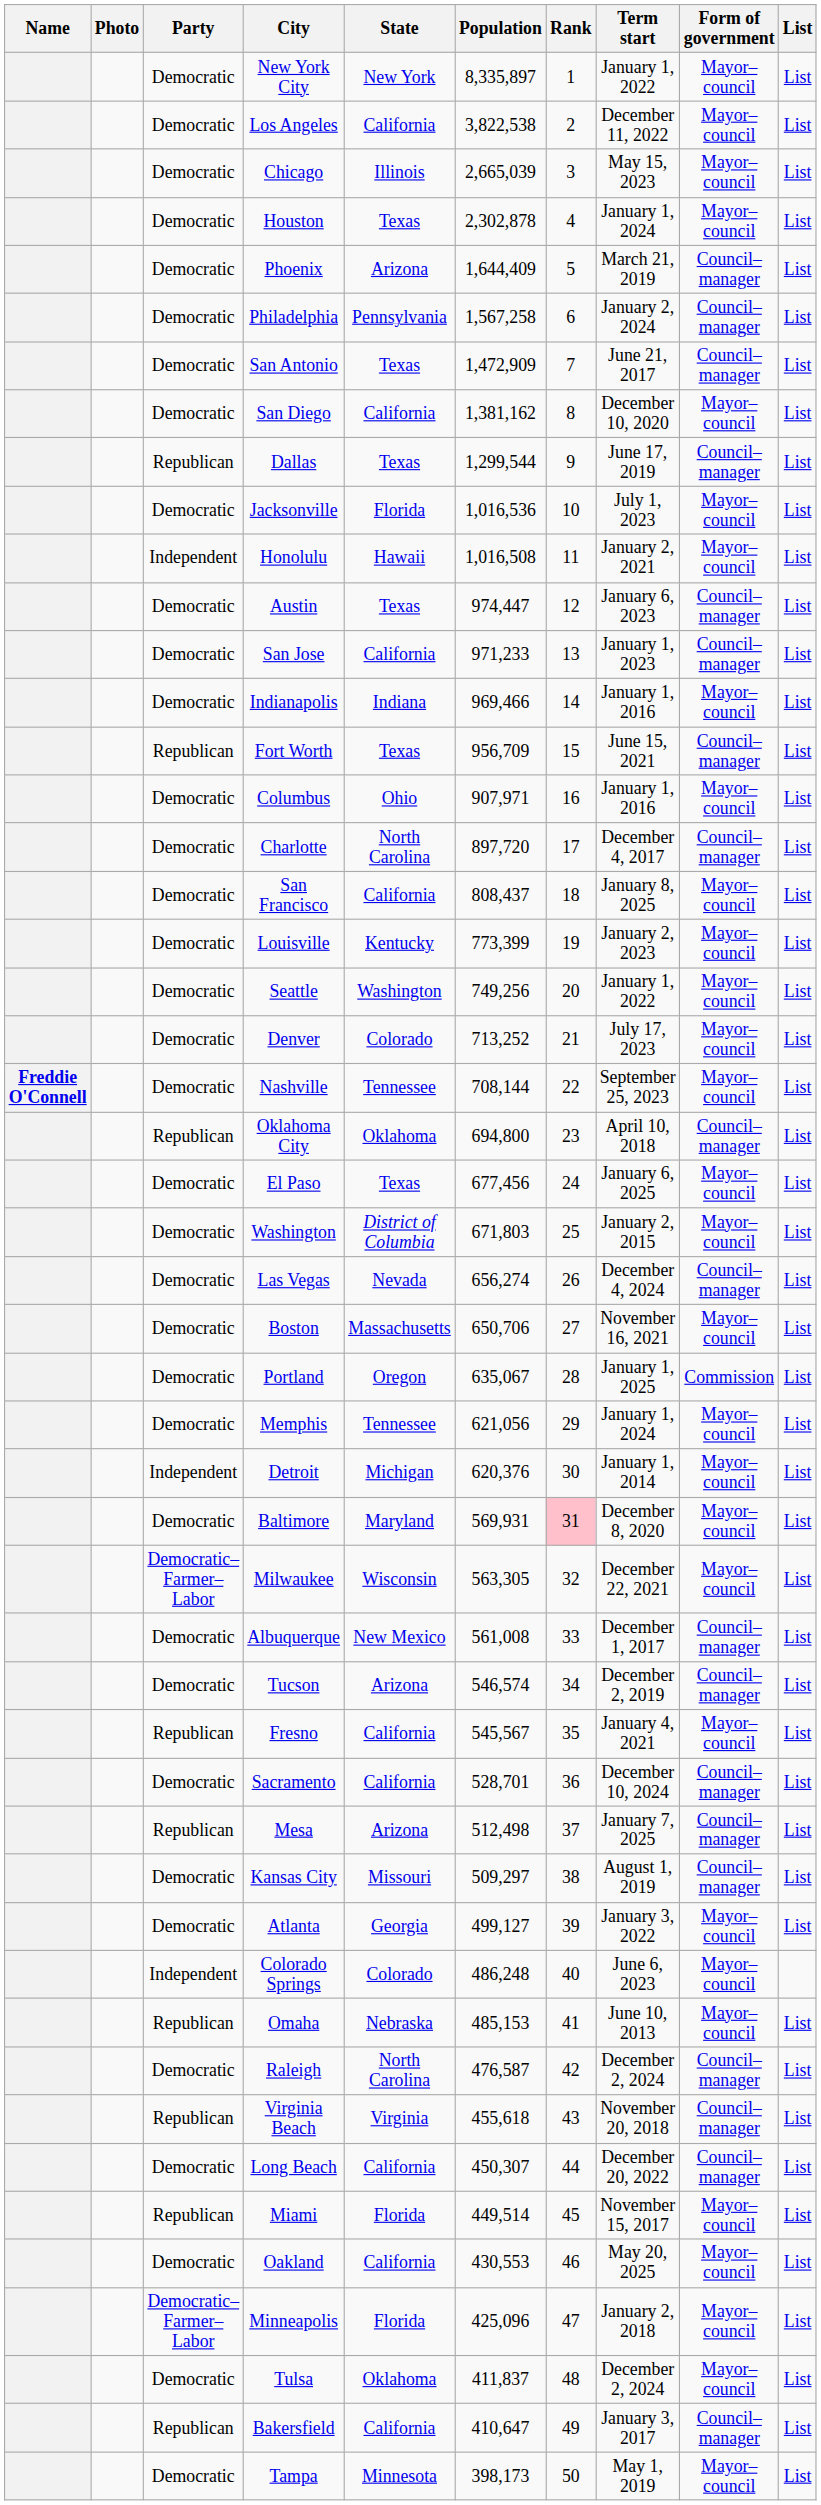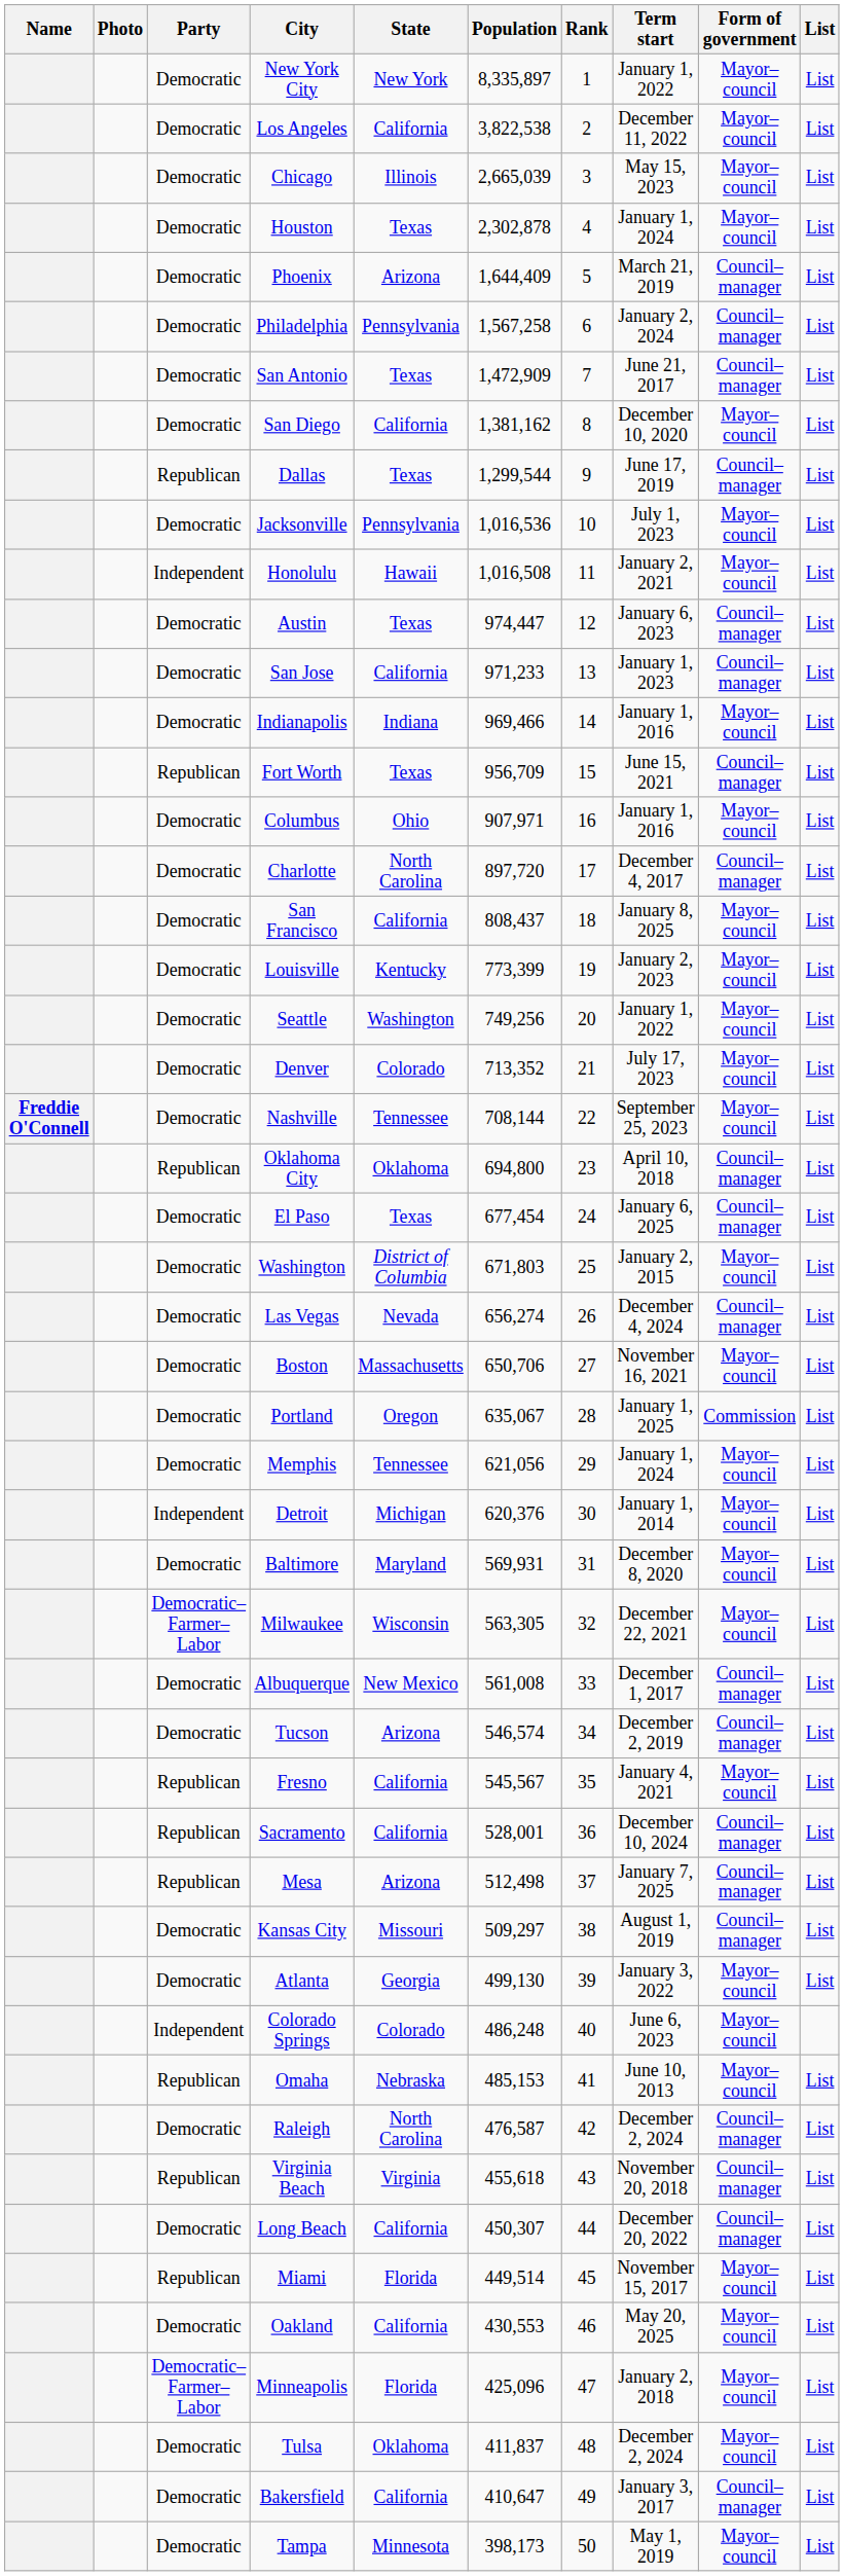 <table class="wikitable plainrowheaders sortable mw-datatable sticky-header" style="text-align:center">
 <tr>
 <th>Name</th>
 <th>Photo</th>
 <th>Party</th>
 <th>City</th>
 <th>State</th>
 <th>Population<br></th>
 <th>Rank</th>
 <th>Term start</th>
 <th>Form of government</th>
 <th class="unsortable">List</th>
 </tr>
 <tr>
 <th scope="row"></th>
 <td></td>
 <td>Democratic</td>
 <td><a href='#'>New York City</a></td>
 <td><a href='#'>New York</a></td>
 <td>8,335,897</td>
 <td>1</td>
 <td>January 1, 2022</td>
 <td><a href='#'>Mayor–council</a></td>
 <td><a href='#'>List</a></td>
 </tr>
 <tr>
 <th scope="row"></th>
 <td></td>
 <td>Democratic</td>
 <td><a href='#'>Los Angeles</a></td>
 <td><a href='#'>California</a></td>
 <td>3,822,538</td>
 <td>2</td>
 <td>December 11, 2022</td>
 <td><a href='#'>Mayor–council</a></td>
 <td><a href='#'>List</a></td>
 </tr>
 <tr>
 <th scope="row"></th>
 <td></td>
 <td>Democratic</td>
 <td><a href='#'>Chicago</a></td>
 <td><a href='#'>Illinois</a></td>
 <td>2,665,039</td>
 <td>3</td>
 <td>May 15, 2023</td>
 <td><a href='#'>Mayor–council</a></td>
 <td><a href='#'>List</a></td>
 </tr>
 <tr>
 <th scope="row"></th>
 <td></td>
 <td>Democratic</td>
 <td><a href='#'>Houston</a></td>
 <td><a href='#'>Texas</a></td>
 <td>2,302,878</td>
 <td>4</td>
 <td>January 1, 2024</td>
 <td><a href='#'>Mayor–council</a></td>
 <td><a href='#'>List</a></td>
 </tr>
 <tr>
 <th scope="row"></th>
 <td></td>
 <td>Democratic</td>
 <td><a href='#'>Phoenix</a></td>
 <td><a href='#'>Arizona</a></td>
 <td>1,644,409</td>
 <td>5</td>
 <td>March 21, 2019</td>
 <td><a href='#'>Council–manager</a></td>
 <td><a href='#'>List</a></td>
 </tr>
 <tr>
 <th scope="row"></th>
 <td></td>
 <td>Democratic</td>
 <td><a href='#'>Philadelphia</a></td>
 <td><a href='#'>Pennsylvania</a></td>
 <td>1,567,258</td>
 <td>6</td>
 <td>January 2, 2024</td>
 <td><a href='#'>Council–manager</a></td>
 <td><a href='#'>List</a></td>
 </tr>
 <tr>
 <th scope="row"></th>
 <td></td>
 <td>Democratic</td>
 <td><a href='#'>San Antonio</a></td>
 <td><a href='#'>Texas</a></td>
 <td>1,472,909</td>
 <td>7</td>
 <td>June 21, 2017</td>
 <td><a href='#'>Council–manager</a></td>
 <td><a href='#'>List</a></td>
 </tr>
 <tr>
 <th scope="row"><br></th>
 <td></td>
 <td>Democratic</td>
 <td><a href='#'>San Diego</a></td>
 <td><a href='#'>California</a></td>
 <td>1,381,162</td>
 <td>8</td>
 <td>December 10, 2020</td>
 <td><a href='#'>Mayor–council</a></td>
 <td><a href='#'>List</a></td>
 </tr>
 <tr>
 <th scope="row"></th>
 <td></td>
 <td>Republican</td>
 <td><a href='#'>Dallas</a></td>
 <td><a href='#'>Texas</a></td>
 <td>1,299,544</td>
 <td>9</td>
 <td>June 17, 2019</td>
 <td><a href='#'>Council–manager</a></td>
 <td><a href='#'>List</a></td>
 </tr>
 <tr>
 <th scope="row"></th>
 <td></td>
 <td>Democratic</td>
 <td><a href='#'>Jacksonville</a></td>
-<td><a href='#'>Florida</a></td>
+<td><a href='#'>Pennsylvania</a></td>
 <td>1,016,536</td>
 <td>10</td>
 <td>July 1, 2023</td>
 <td><a href='#'>Mayor–council</a></td>
 <td><a href='#'>List</a></td>
 </tr>
 <tr>
 <th scope="row"></th>
 <td></td>
 <td>Independent</td>
 <td><a href='#'>Honolulu</a></td>
 <td><a href='#'>Hawaii</a></td>
 <td>1,016,508</td>
 <td>11</td>
 <td>January 2, 2021</td>
 <td><a href='#'>Mayor–council</a></td>
 <td><a href='#'>List</a></td>
 </tr>
 <tr>
 <th scope="row"></th>
 <td></td>
 <td>Democratic</td>
 <td><a href='#'>Austin</a></td>
 <td><a href='#'>Texas</a></td>
 <td>974,447</td>
 <td>12</td>
 <td>January 6, 2023</td>
 <td><a href='#'>Council–manager</a></td>
 <td><a href='#'>List</a></td>
 </tr>
 <tr>
 <th scope="row"></th>
 <td></td>
 <td>Democratic</td>
 <td><a href='#'>San Jose</a></td>
 <td><a href='#'>California</a></td>
 <td>971,233</td>
 <td>13</td>
 <td>January 1, 2023</td>
 <td><a href='#'>Council–manager</a></td>
 <td><a href='#'>List</a></td>
 </tr>
 <tr>
 <th scope="row"></th>
 <td></td>
 <td>Democratic</td>
 <td><a href='#'>Indianapolis</a></td>
 <td><a href='#'>Indiana</a></td>
 <td>969,466</td>
 <td>14</td>
 <td>January 1, 2016</td>
 <td><a href='#'>Mayor–council</a></td>
 <td><a href='#'>List</a></td>
 </tr>
 <tr>
 <th scope="row"></th>
 <td></td>
 <td>Republican</td>
 <td><a href='#'>Fort Worth</a></td>
 <td><a href='#'>Texas</a></td>
 <td>956,709</td>
 <td>15</td>
 <td>June 15, 2021</td>
 <td><a href='#'>Council–manager</a></td>
 <td><a href='#'>List</a></td>
 </tr>
 <tr>
 <th scope="row"></th>
 <td></td>
 <td>Democratic</td>
 <td><a href='#'>Columbus</a></td>
 <td><a href='#'>Ohio</a></td>
 <td>907,971</td>
 <td>16</td>
 <td>January 1, 2016</td>
 <td><a href='#'>Mayor–council</a></td>
 <td><a href='#'>List</a></td>
 </tr>
 <tr>
 <th scope="row"></th>
 <td></td>
 <td>Democratic</td>
 <td><a href='#'>Charlotte</a></td>
 <td><a href='#'>North Carolina</a></td>
 <td>897,720</td>
 <td>17</td>
 <td>December 4, 2017</td>
 <td><a href='#'>Council–manager</a></td>
 <td><a href='#'>List</a></td>
 </tr>
 <tr>
 <th scope="row"></th>
 <td></td>
 <td>Democratic</td>
 <td><a href='#'>San Francisco</a></td>
 <td><a href='#'>California</a></td>
 <td>808,437</td>
 <td>18</td>
 <td>January 8, 2025</td>
 <td><a href='#'>Mayor–council</a></td>
 <td><a href='#'>List</a></td>
 </tr>
 <tr>
 <th scope="row"></th>
 <td></td>
 <td>Democratic</td>
 <td><a href='#'>Louisville</a></td>
 <td><a href='#'>Kentucky</a></td>
 <td>773,399</td>
 <td>19</td>
 <td>January 2, 2023</td>
 <td><a href='#'>Mayor–council</a></td>
 <td><a href='#'>List</a></td>
 </tr>
 <tr>
 <th scope="row"></th>
 <td></td>
 <td>Democratic</td>
 <td><a href='#'>Seattle</a></td>
 <td><a href='#'>Washington</a></td>
 <td>749,256</td>
 <td>20</td>
 <td>January 1, 2022</td>
 <td><a href='#'>Mayor–council</a></td>
 <td><a href='#'>List</a></td>
 </tr>
 <tr>
 <th scope="row"></th>
 <td></td>
 <td>Democratic</td>
 <td><a href='#'>Denver</a></td>
 <td><a href='#'>Colorado</a></td>
-<td>713,252</td>
+<td>713,352</td>
 <td>21</td>
 <td>July 17, 2023</td>
 <td><a href='#'>Mayor–council</a></td>
 <td><a href='#'>List</a></td>
 </tr>
 <tr>
 <th scope="row"><a href='#'>Freddie O'Connell</a></th>
 <td></td>
 <td>Democratic</td>
 <td><a href='#'>Nashville</a></td>
 <td><a href='#'>Tennessee</a></td>
 <td>708,144</td>
 <td>22</td>
 <td>September 25, 2023</td>
 <td><a href='#'>Mayor–council</a></td>
 <td><a href='#'>List</a></td>
 </tr>
 <tr>
 <th scope="row"></th>
 <td></td>
 <td>Republican</td>
 <td><a href='#'>Oklahoma City</a></td>
 <td><a href='#'>Oklahoma</a></td>
 <td>694,800</td>
 <td>23</td>
 <td>April 10, 2018</td>
 <td><a href='#'>Council–manager</a></td>
 <td><a href='#'>List</a></td>
 </tr>
 <tr>
 <th scope="row"></th>
 <td></td>
 <td>Democratic</td>
 <td><a href='#'>El Paso</a></td>
 <td><a href='#'>Texas</a></td>
-<td>677,456</td>
+<td>677,454</td>
 <td>24</td>
 <td>January 6, 2025</td>
-<td><a href='#'>Mayor–council</a></td>
+<td><a href='#'>Council–manager</a></td>
 <td><a href='#'>List</a></td>
 </tr>
 <tr>
 <th scope="row"></th>
 <td></td>
 <td>Democratic</td>
 <td><a href='#'>Washington</a></td>
 <td><em><a href='#'>District of Columbia</a></em></td>
 <td>671,803</td>
 <td>25</td>
 <td>January 2, 2015</td>
 <td><a href='#'>Mayor–council</a></td>
 <td><a href='#'>List</a></td>
 </tr>
 <tr>
 <th scope="row"></th>
 <td></td>
 <td>Democratic</td>
 <td><a href='#'>Las Vegas</a></td>
 <td><a href='#'>Nevada</a></td>
 <td>656,274</td>
 <td>26</td>
 <td>December 4, 2024</td>
 <td><a href='#'>Council–manager</a></td>
 <td><a href='#'>List</a></td>
 </tr>
 <tr>
 <th scope="row"></th>
 <td></td>
 <td>Democratic</td>
 <td><a href='#'>Boston</a></td>
 <td><a href='#'>Massachusetts</a></td>
 <td>650,706</td>
 <td>27</td>
 <td>November 16, 2021</td>
 <td><a href='#'>Mayor–council</a></td>
 <td><a href='#'>List</a></td>
 </tr>
 <tr>
 <th scope="row"></th>
 <td></td>
 <td>Democratic</td>
 <td><a href='#'>Portland</a></td>
 <td><a href='#'>Oregon</a></td>
 <td>635,067</td>
 <td>28</td>
 <td>January 1, 2025</td>
 <td><a href='#'>Commission</a></td>
 <td><a href='#'>List</a></td>
 </tr>
 <tr>
 <th scope="row"></th>
 <td></td>
 <td>Democratic</td>
 <td><a href='#'>Memphis</a></td>
 <td><a href='#'>Tennessee</a></td>
 <td>621,056</td>
 <td>29</td>
 <td>January 1, 2024</td>
 <td><a href='#'>Mayor–council</a></td>
 <td><a href='#'>List</a></td>
 </tr>
 <tr>
 <th scope="row"></th>
 <td></td>
 <td>Independent</td>
 <td><a href='#'>Detroit</a></td>
 <td><a href='#'>Michigan</a></td>
 <td>620,376</td>
 <td>30</td>
 <td>January 1, 2014</td>
 <td><a href='#'>Mayor–council</a></td>
 <td><a href='#'>List</a></td>
 </tr>
 <tr>
 <th scope="row"></th>
 <td></td>
 <td>Democratic</td>
 <td><a href='#'>Baltimore</a></td>
 <td><a href='#'>Maryland</a></td>
 <td>569,931</td>
-<td style="background: pink;">31</td>
+<td>31</td>
 <td>December 8, 2020</td>
 <td><a href='#'>Mayor–council</a></td>
 <td><a href='#'>List</a></td>
 </tr>
 <tr>
 <th scope="row"></th>
 <td></td>
 <td><a href='#'>Democratic–Farmer–Labor</a></td>
 <td><a href='#'>Milwaukee</a></td>
 <td><a href='#'>Wisconsin</a></td>
 <td>563,305</td>
 <td>32</td>
 <td>December 22, 2021</td>
 <td><a href='#'>Mayor–council</a></td>
 <td><a href='#'>List</a></td>
 </tr>
 <tr>
 <th scope="row"></th>
 <td></td>
 <td>Democratic</td>
 <td><a href='#'>Albuquerque</a></td>
 <td><a href='#'>New Mexico</a></td>
 <td>561,008</td>
 <td>33</td>
 <td>December 1, 2017</td>
 <td><a href='#'>Council–manager</a></td>
 <td><a href='#'>List</a></td>
 </tr>
 <tr>
 <th scope="row"></th>
 <td></td>
 <td>Democratic</td>
 <td><a href='#'>Tucson</a></td>
 <td><a href='#'>Arizona</a></td>
 <td>546,574</td>
 <td>34</td>
 <td>December 2, 2019</td>
 <td><a href='#'>Council–manager</a></td>
 <td><a href='#'>List</a></td>
 </tr>
 <tr>
 <th scope="row"></th>
 <td></td>
 <td>Republican</td>
 <td><a href='#'>Fresno</a></td>
 <td><a href='#'>California</a></td>
 <td>545,567</td>
 <td>35</td>
 <td>January 4, 2021</td>
 <td><a href='#'>Mayor–council</a></td>
 <td><a href='#'>List</a></td>
 </tr>
 <tr>
 <th scope="row"></th>
 <td></td>
-<td>Democratic</td>
+<td>Republican</td>
 <td><a href='#'>Sacramento</a></td>
 <td><a href='#'>California</a></td>
-<td>528,701</td>
+<td>528,001</td>
 <td>36</td>
 <td>December 10, 2024</td>
 <td><a href='#'>Council–manager</a></td>
 <td><a href='#'>List</a></td>
 </tr>
 <tr>
 <th scope="row"></th>
 <td></td>
 <td>Republican</td>
 <td><a href='#'>Mesa</a></td>
 <td><a href='#'>Arizona</a></td>
 <td>512,498</td>
 <td>37</td>
 <td>January 7, 2025</td>
 <td><a href='#'>Council–manager</a></td>
 <td><a href='#'>List</a></td>
 </tr>
 <tr>
 <th scope="row"></th>
 <td></td>
 <td>Democratic</td>
 <td><a href='#'>Kansas City</a></td>
 <td><a href='#'>Missouri</a></td>
 <td>509,297</td>
 <td>38</td>
 <td>August 1, 2019</td>
 <td><a href='#'>Council–manager</a></td>
 <td><a href='#'>List</a></td>
 </tr>
 <tr>
 <th scope="row"></th>
 <td></td>
 <td>Democratic</td>
 <td><a href='#'>Atlanta</a></td>
 <td><a href='#'>Georgia</a></td>
-<td>499,127</td>
+<td>499,130</td>
 <td>39</td>
 <td>January 3, 2022</td>
 <td><a href='#'>Mayor–council</a></td>
 <td><a href='#'>List</a></td>
 </tr>
 <tr>
 <th scope="row"></th>
 <td></td>
 <td>Independent</td>
 <td><a href='#'>Colorado Springs</a></td>
 <td><a href='#'>Colorado</a></td>
 <td>486,248</td>
 <td>40</td>
 <td>June 6, 2023</td>
 <td><a href='#'>Mayor–council</a></td>
 <td></td>
 </tr>
 <tr>
 <th scope="row"></th>
 <td></td>
 <td>Republican</td>
 <td><a href='#'>Omaha</a></td>
 <td><a href='#'>Nebraska</a></td>
 <td>485,153</td>
 <td>41</td>
 <td>June 10, 2013</td>
 <td><a href='#'>Mayor–council</a></td>
 <td><a href='#'>List</a></td>
 </tr>
 <tr>
 <th scope="row"></th>
 <td></td>
 <td>Democratic</td>
 <td><a href='#'>Raleigh</a></td>
 <td><a href='#'>North Carolina</a></td>
 <td>476,587</td>
 <td>42</td>
 <td>December 2, 2024</td>
 <td><a href='#'>Council–manager</a></td>
 <td><a href='#'>List</a></td>
 </tr>
 <tr>
 <th scope="row"></th>
 <td></td>
 <td>Republican</td>
 <td><a href='#'>Virginia Beach</a></td>
 <td><a href='#'>Virginia</a></td>
 <td>455,618</td>
 <td>43</td>
 <td>November 20, 2018</td>
 <td><a href='#'>Council–manager</a></td>
 <td><a href='#'>List</a></td>
 </tr>
 <tr>
 <th scope="row"></th>
 <td></td>
 <td>Democratic</td>
 <td><a href='#'>Long Beach</a></td>
 <td><a href='#'>California</a></td>
 <td>450,307</td>
 <td>44</td>
 <td>December 20, 2022</td>
 <td><a href='#'>Council–manager</a></td>
 <td><a href='#'>List</a></td>
 </tr>
 <tr>
 <th scope="row"></th>
 <td></td>
 <td>Republican</td>
 <td><a href='#'>Miami</a></td>
 <td><a href='#'>Florida</a></td>
 <td>449,514</td>
 <td>45</td>
 <td>November 15, 2017</td>
 <td><a href='#'>Mayor–council</a></td>
 <td><a href='#'>List</a></td>
 </tr>
 <tr>
 <th scope="row"></th>
 <td></td>
 <td>Democratic</td>
 <td><a href='#'>Oakland</a></td>
 <td><a href='#'>California</a></td>
 <td>430,553</td>
 <td>46</td>
 <td>May 20, 2025</td>
 <td><a href='#'>Mayor–council</a></td>
 <td><a href='#'>List</a></td>
 </tr>
 <tr>
 <th scope="row"></th>
 <td></td>
 <td><a href='#'>Democratic–Farmer–Labor</a></td>
 <td><a href='#'>Minneapolis</a></td>
 <td><a href='#'>Florida</a></td>
 <td>425,096</td>
 <td>47</td>
 <td>January 2, 2018</td>
 <td><a href='#'>Mayor–council</a></td>
 <td><a href='#'>List</a></td>
 </tr>
 <tr>
 <th scope="row"></th>
 <td></td>
 <td>Democratic</td>
 <td><a href='#'>Tulsa</a></td>
 <td><a href='#'>Oklahoma</a></td>
 <td>411,837</td>
 <td>48</td>
 <td>December 2, 2024</td>
 <td><a href='#'>Mayor–council</a></td>
 <td><a href='#'>List</a></td>
 </tr>
 <tr>
 <th scope="row"></th>
 <td></td>
-<td>Republican</td>
+<td>Democratic</td>
 <td><a href='#'>Bakersfield</a></td>
 <td><a href='#'>California</a></td>
 <td>410,647</td>
 <td>49</td>
 <td>January 3, 2017</td>
 <td><a href='#'>Council–manager</a></td>
 <td><a href='#'>List</a></td>
 </tr>
 <tr>
 <th scope="row"></th>
 <td></td>
 <td>Democratic</td>
 <td><a href='#'>Tampa</a></td>
 <td><a href='#'>Minnesota</a></td>
 <td>398,173</td>
 <td>50</td>
 <td>May 1, 2019</td>
 <td><a href='#'>Mayor–council</a></td>
 <td><a href='#'>List</a></td>
 </tr>
 </table>
